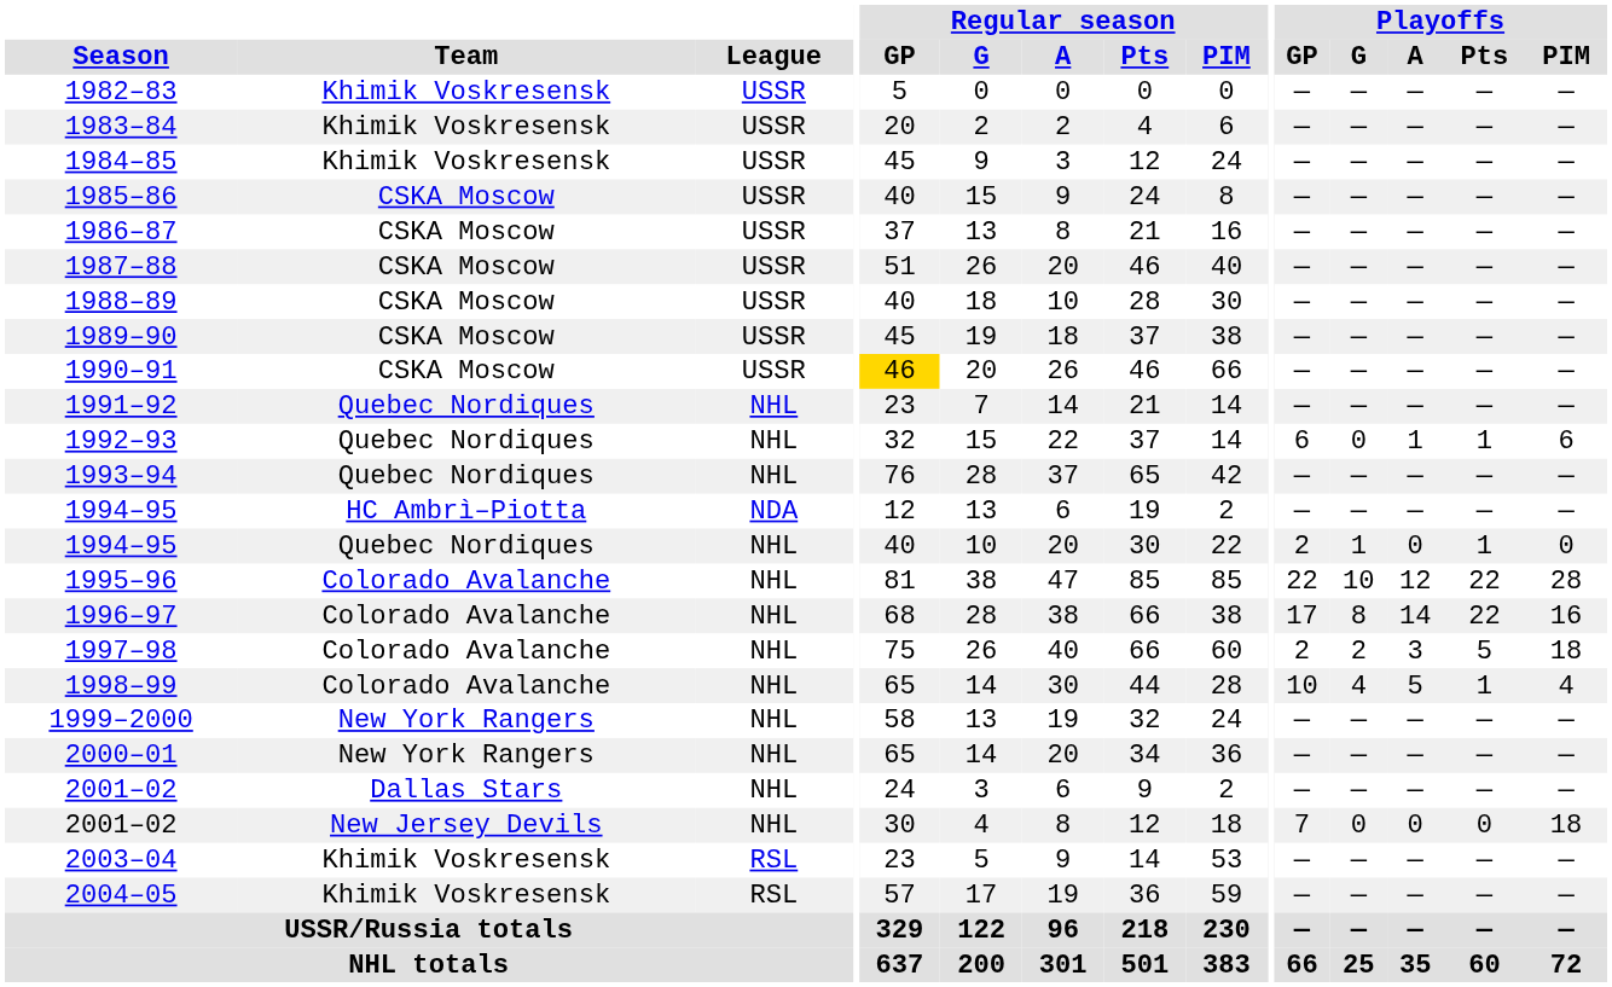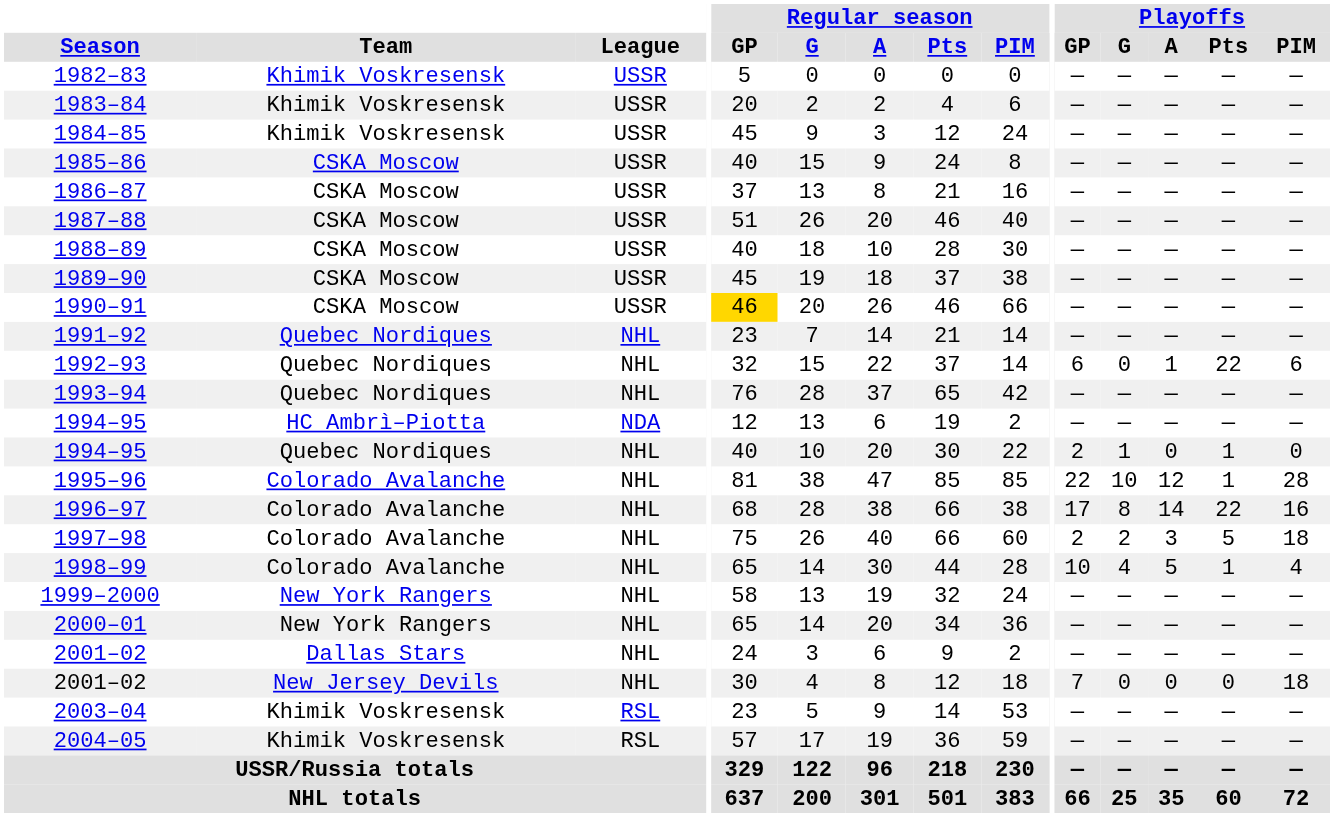 <table border="0" cellpadding="1" cellspacing="0" style="text-align:center; width:60em">
 <tr bgcolor="#e0e0e0">
 <th colspan="3"  bgcolor="#ffffff"></th>
 <th rowspan="99" bgcolor="#ffffff"></th>
 <th colspan="5"><a href='#'>Regular season</a></th>
 <th rowspan="99" bgcolor="#ffffff"></th>
 <th colspan="5"><a href='#'>Playoffs</a></th>
 </tr>
 <tr bgcolor="#e0e0e0">
 <th><a href='#'>Season</a></th>
 <th>Team</th>
 <th>League</th>
 <th>GP</th>
 <th><a href='#'>G</a></th>
 <th><a href='#'>A</a></th>
 <th><a href='#'>Pts</a></th>
 <th><a href='#'>PIM</a></th>
 <th>GP</th>
 <th>G</th>
 <th>A</th>
 <th>Pts</th>
 <th>PIM</th>
 </tr>
 <tr>
 <td><a href='#'>1982–83</a></td>
 <td><a href='#'>Khimik Voskresensk</a></td>
 <td><a href='#'>USSR</a></td>
 <td>5</td>
 <td>0</td>
 <td>0</td>
 <td>0</td>
 <td>0</td>
 <td>—</td>
 <td>—</td>
 <td>—</td>
 <td>—</td>
 <td>—</td>
 </tr>
 <tr style="background:#f0f0f0;">
 <td><a href='#'>1983–84</a></td>
 <td>Khimik Voskresensk</td>
 <td>USSR</td>
 <td>20</td>
 <td>2</td>
 <td>2</td>
 <td>4</td>
 <td>6</td>
 <td>—</td>
 <td>—</td>
 <td>—</td>
 <td>—</td>
 <td>—</td>
 </tr>
 <tr>
 <td><a href='#'>1984–85</a></td>
 <td>Khimik Voskresensk</td>
 <td>USSR</td>
 <td>45</td>
 <td>9</td>
 <td>3</td>
 <td>12</td>
 <td>24</td>
 <td>—</td>
 <td>—</td>
 <td>—</td>
 <td>—</td>
 <td>—</td>
 </tr>
 <tr style="background:#f0f0f0;">
 <td><a href='#'>1985–86</a></td>
 <td><a href='#'>CSKA Moscow</a></td>
 <td>USSR</td>
 <td>40</td>
 <td>15</td>
 <td>9</td>
 <td>24</td>
 <td>8</td>
 <td>—</td>
 <td>—</td>
 <td>—</td>
 <td>—</td>
 <td>—</td>
 </tr>
 <tr>
 <td><a href='#'>1986–87</a></td>
 <td>CSKA Moscow</td>
 <td>USSR</td>
 <td>37</td>
 <td>13</td>
 <td>8</td>
 <td>21</td>
 <td>16</td>
 <td>—</td>
 <td>—</td>
 <td>—</td>
 <td>—</td>
 <td>—</td>
 </tr>
 <tr style="background:#f0f0f0;">
 <td><a href='#'>1987–88</a></td>
 <td>CSKA Moscow</td>
 <td>USSR</td>
 <td>51</td>
 <td>26</td>
 <td>20</td>
 <td>46</td>
 <td>40</td>
 <td>—</td>
 <td>—</td>
 <td>—</td>
 <td>—</td>
 <td>—</td>
 </tr>
 <tr>
 <td><a href='#'>1988–89</a></td>
 <td>CSKA Moscow</td>
 <td>USSR</td>
 <td>40</td>
 <td>18</td>
 <td>10</td>
 <td>28</td>
 <td>30</td>
 <td>—</td>
 <td>—</td>
 <td>—</td>
 <td>—</td>
 <td>—</td>
 </tr>
 <tr style="background:#f0f0f0;">
 <td><a href='#'>1989–90</a></td>
 <td>CSKA Moscow</td>
 <td>USSR</td>
 <td>45</td>
 <td>19</td>
 <td>18</td>
 <td>37</td>
 <td>38</td>
 <td>—</td>
 <td>—</td>
 <td>—</td>
 <td>—</td>
 <td>—</td>
 </tr>
 <tr>
 <td><a href='#'>1990–91</a></td>
 <td>CSKA Moscow</td>
 <td>USSR</td>
 <td style="background: gold;">46</td>
 <td>20</td>
 <td>26</td>
 <td>46</td>
 <td>66</td>
 <td>—</td>
 <td>—</td>
 <td>—</td>
 <td>—</td>
 <td>—</td>
 </tr>
 <tr style="background:#f0f0f0;">
 <td><a href='#'>1991–92</a></td>
 <td><a href='#'>Quebec Nordiques</a></td>
 <td><a href='#'>NHL</a></td>
 <td>23</td>
 <td>7</td>
 <td>14</td>
 <td>21</td>
 <td>14</td>
 <td>—</td>
 <td>—</td>
 <td>—</td>
 <td>—</td>
 <td>—</td>
 </tr>
 <tr>
 <td><a href='#'>1992–93</a></td>
 <td>Quebec Nordiques</td>
 <td>NHL</td>
 <td>32</td>
 <td>15</td>
 <td>22</td>
 <td>37</td>
 <td>14</td>
 <td>6</td>
 <td>0</td>
 <td>1</td>
-<td>1</td>
+<td>22</td>
 <td>6</td>
 </tr>
 <tr style="background:#f0f0f0;">
 <td><a href='#'>1993–94</a></td>
 <td>Quebec Nordiques</td>
 <td>NHL</td>
 <td>76</td>
 <td>28</td>
 <td>37</td>
 <td>65</td>
 <td>42</td>
 <td>—</td>
 <td>—</td>
 <td>—</td>
 <td>—</td>
 <td>—</td>
 </tr>
 <tr>
 <td><a href='#'>1994–95</a></td>
 <td><a href='#'>HC Ambrì–Piotta</a></td>
 <td><a href='#'>NDA</a></td>
 <td>12</td>
 <td>13</td>
 <td>6</td>
 <td>19</td>
 <td>2</td>
 <td>—</td>
 <td>—</td>
 <td>—</td>
 <td>—</td>
 <td>—</td>
 </tr>
 <tr style="background:#f0f0f0;">
 <td><a href='#'>1994–95</a></td>
 <td>Quebec Nordiques</td>
 <td>NHL</td>
 <td>40</td>
 <td>10</td>
 <td>20</td>
 <td>30</td>
 <td>22</td>
 <td>2</td>
 <td>1</td>
 <td>0</td>
 <td>1</td>
 <td>0</td>
 </tr>
 <tr>
 <td><a href='#'>1995–96</a></td>
 <td><a href='#'>Colorado Avalanche</a></td>
 <td>NHL</td>
 <td>81</td>
 <td>38</td>
 <td>47</td>
 <td>85</td>
 <td>85</td>
 <td>22</td>
 <td>10</td>
 <td>12</td>
-<td>22</td>
+<td>1</td>
 <td>28</td>
 </tr>
 <tr style="background:#f0f0f0;">
 <td><a href='#'>1996–97</a></td>
 <td>Colorado Avalanche</td>
 <td>NHL</td>
 <td>68</td>
 <td>28</td>
 <td>38</td>
 <td>66</td>
 <td>38</td>
 <td>17</td>
 <td>8</td>
 <td>14</td>
 <td>22</td>
 <td>16</td>
 </tr>
 <tr>
 <td><a href='#'>1997–98</a></td>
 <td>Colorado Avalanche</td>
 <td>NHL</td>
 <td>75</td>
 <td>26</td>
 <td>40</td>
 <td>66</td>
 <td>60</td>
 <td>2</td>
 <td>2</td>
 <td>3</td>
 <td>5</td>
 <td>18</td>
 </tr>
 <tr style="background:#f0f0f0;">
 <td><a href='#'>1998–99</a></td>
 <td>Colorado Avalanche</td>
 <td>NHL</td>
 <td>65</td>
 <td>14</td>
 <td>30</td>
 <td>44</td>
 <td>28</td>
 <td>10</td>
 <td>4</td>
 <td>5</td>
 <td>1</td>
 <td>4</td>
 </tr>
 <tr>
 <td><a href='#'>1999–2000</a></td>
 <td><a href='#'>New York Rangers</a></td>
 <td>NHL</td>
 <td>58</td>
 <td>13</td>
 <td>19</td>
 <td>32</td>
 <td>24</td>
 <td>—</td>
 <td>—</td>
 <td>—</td>
 <td>—</td>
 <td>—</td>
 </tr>
 <tr style="background:#f0f0f0;">
 <td><a href='#'>2000–01</a></td>
 <td>New York Rangers</td>
 <td>NHL</td>
 <td>65</td>
 <td>14</td>
 <td>20</td>
 <td>34</td>
 <td>36</td>
 <td>—</td>
 <td>—</td>
 <td>—</td>
 <td>—</td>
 <td>—</td>
 </tr>
 <tr>
 <td><a href='#'>2001–02</a></td>
 <td><a href='#'>Dallas Stars</a></td>
 <td>NHL</td>
 <td>24</td>
 <td>3</td>
 <td>6</td>
 <td>9</td>
 <td>2</td>
 <td>—</td>
 <td>—</td>
 <td>—</td>
 <td>—</td>
 <td>—</td>
 </tr>
 <tr style="background:#f0f0f0;">
 <td>2001–02</td>
 <td><a href='#'>New Jersey Devils</a></td>
 <td>NHL</td>
 <td>30</td>
 <td>4</td>
 <td>8</td>
 <td>12</td>
 <td>18</td>
 <td>7</td>
 <td>0</td>
 <td>0</td>
 <td>0</td>
 <td>18</td>
 </tr>
 <tr>
 <td><a href='#'>2003–04</a></td>
 <td>Khimik Voskresensk</td>
 <td><a href='#'>RSL</a></td>
 <td>23</td>
 <td>5</td>
 <td>9</td>
 <td>14</td>
 <td>53</td>
 <td>—</td>
 <td>—</td>
 <td>—</td>
 <td>—</td>
 <td>—</td>
 </tr>
 <tr style="background:#f0f0f0;">
 <td><a href='#'>2004–05</a></td>
 <td>Khimik Voskresensk</td>
 <td>RSL</td>
 <td>57</td>
 <td>17</td>
 <td>19</td>
 <td>36</td>
 <td>59</td>
 <td>—</td>
 <td>—</td>
 <td>—</td>
 <td>—</td>
 <td>—</td>
 </tr>
 <tr style="background:#e0e0e0;">
 <th colspan="3">USSR/Russia totals</th>
 <th>329</th>
 <th>122</th>
 <th>96</th>
 <th>218</th>
 <th>230</th>
 <th>—</th>
 <th>—</th>
 <th>—</th>
 <th>—</th>
 <th>—</th>
 </tr>
 <tr style="background:#e0e0e0;">
 <th colspan="3">NHL totals</th>
 <th>637</th>
 <th>200</th>
 <th>301</th>
 <th>501</th>
 <th>383</th>
 <th>66</th>
 <th>25</th>
 <th>35</th>
 <th>60</th>
 <th>72</th>
 </tr>
 </table>
